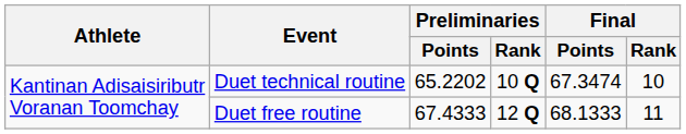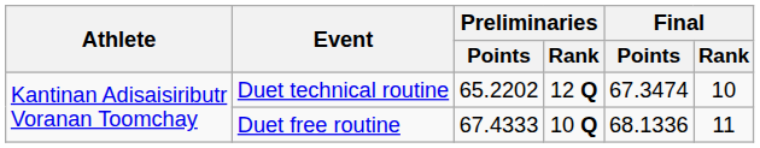 <table class="wikitable" style="font-size:90%">
 <tr>
 <th rowspan="2">Athlete</th>
 <th rowspan="2">Event</th>
 <th colspan="2">Preliminaries</th>
 <th colspan="2">Final</th>
 </tr>
 <tr style="font-size:95%">
 <th>Points</th>
 <th>Rank</th>
 <th>Points</th>
 <th>Rank</th>
 </tr>
 <tr align="center">
 <td align="left" rowspan=2><a href='#'>Kantinan Adisaisiributr</a><br><a href='#'>Voranan Toomchay</a></td>
 <td align="left"><a href='#'>Duet technical routine</a></td>
 <td>65.2202</td>
-<td>10 <strong>Q</strong></td>
+<td>12 <strong>Q</strong></td>
 <td>67.3474</td>
 <td>10</td>
 </tr>
 <tr align="center">
 <td align="left"><a href='#'>Duet free routine</a></td>
 <td>67.4333</td>
-<td>12 <strong>Q</strong></td>
-<td>68.1333</td>
+<td>10 <strong>Q</strong></td>
+<td>68.1336</td>
 <td>11</td>
 </tr>
 </table>
